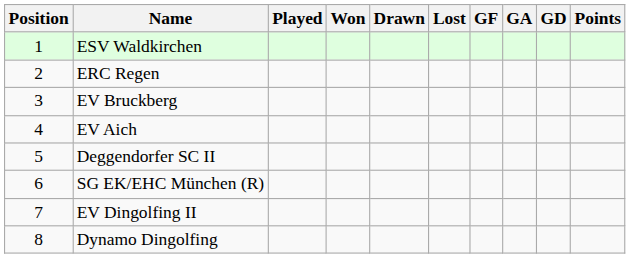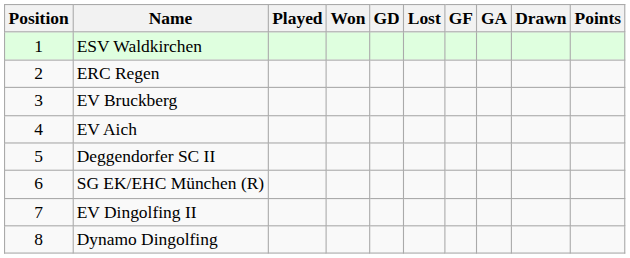 <table class="wikitable">
 <tr align="center">
 <th>Position</th>
 <th>Name</th>
 <th>Played</th>
 <th>Won</th>
-<th>Drawn</th>
+<th>GD</th>
 <th>Lost</th>
 <th>GF</th>
 <th>GA</th>
-<th>GD</th>
+<th>Drawn</th>
 <th>Points</th>
 </tr>
 <tr align="center" bgcolor="#dfffdf">
 <td>1</td>
 <td align="left">ESV Waldkirchen</td>
 <td></td>
 <td></td>
 <td></td>
 <td></td>
 <td></td>
 <td></td>
 <td></td>
 <td></td>
 </tr>
 <tr align="center">
 <td>2</td>
 <td align="left">ERC Regen</td>
 <td></td>
 <td></td>
 <td></td>
 <td></td>
 <td></td>
 <td></td>
 <td></td>
 <td></td>
 </tr>
 <tr align="center">
 <td>3</td>
 <td align="left">EV Bruckberg</td>
 <td></td>
 <td></td>
 <td></td>
 <td></td>
 <td></td>
 <td></td>
 <td></td>
 <td></td>
 </tr>
 <tr align="center">
 <td>4</td>
 <td align="left">EV Aich</td>
 <td></td>
 <td></td>
 <td></td>
 <td></td>
 <td></td>
 <td></td>
 <td></td>
 <td></td>
 </tr>
 <tr align="center">
 <td>5</td>
 <td align="left">Deggendorfer SC II</td>
 <td></td>
 <td></td>
 <td></td>
 <td></td>
 <td></td>
 <td></td>
 <td></td>
 <td></td>
 </tr>
 <tr align="center">
 <td>6</td>
 <td align="left">SG EK/EHC München (R)</td>
 <td></td>
 <td></td>
 <td></td>
 <td></td>
 <td></td>
 <td></td>
 <td></td>
 <td></td>
 </tr>
 <tr align="center">
 <td>7</td>
 <td align="left">EV Dingolfing II</td>
 <td></td>
 <td></td>
 <td></td>
 <td></td>
 <td></td>
 <td></td>
 <td></td>
 <td></td>
 </tr>
 <tr align="center">
 <td>8</td>
 <td align="left">Dynamo Dingolfing</td>
 <td></td>
 <td></td>
 <td></td>
 <td></td>
 <td></td>
 <td></td>
 <td></td>
 <td></td>
 </tr>
 </table>
